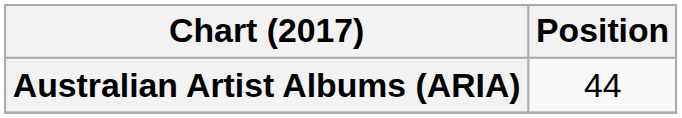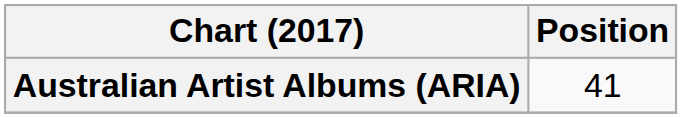 <table class="wikitable plainrowheaders" style="text-align:center">
 <tr>
 <th scope="col">Chart (2017)</th>
 <th scope="col">Position</th>
 </tr>
 <tr>
 <th scope="row">Australian Artist Albums (ARIA)</th>
-<td>44</td>
+<td>41</td>
 </tr>
 <tr>
 </tr>
 </table>
